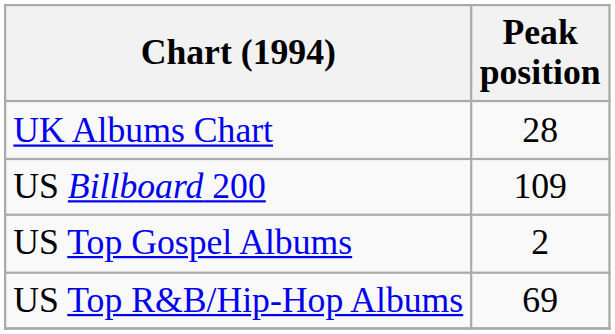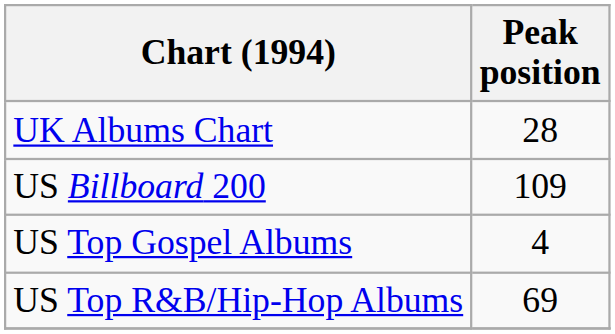 <table class="wikitable sortable">
 <tr>
 <th>Chart (1994)</th>
 <th>Peak<br>position</th>
 </tr>
 <tr>
 <td><a href='#'>UK Albums Chart</a></td>
 <td style="text-align:center;">28</td>
 </tr>
 <tr>
 <td>US <a href='#'><em>Billboard</em> 200</a></td>
 <td style="text-align:center;">109</td>
 </tr>
 <tr>
 <td>US <a href='#'>Top Gospel Albums</a></td>
-<td style="text-align:center;">2</td>
+<td style="text-align:center;">4</td>
 </tr>
 <tr>
 <td>US <a href='#'>Top R&B/Hip-Hop Albums</a></td>
 <td style="text-align:center;">69</td>
 </tr>
 <tr>
 </tr>
 </table>
